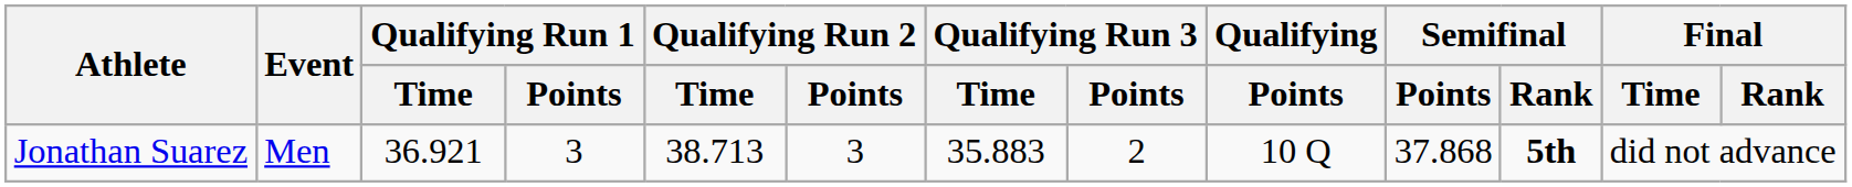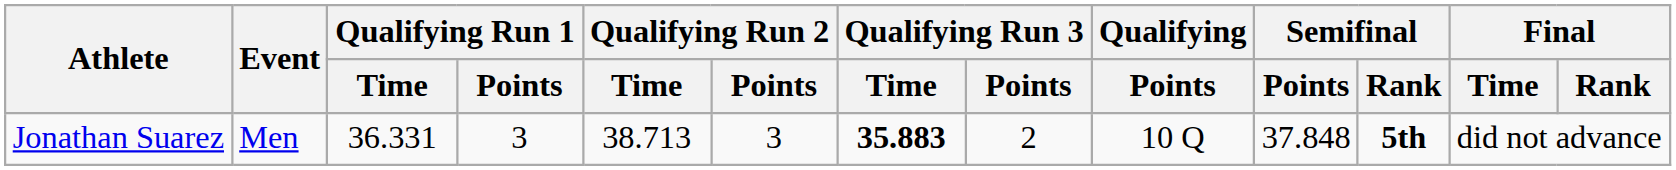 <table class="wikitable" style="font-size:90%;">
 <tr>
 <th rowspan=2>Athlete</th>
 <th rowspan=2>Event</th>
 <th colspan=2>Qualifying Run 1</th>
 <th colspan=2>Qualifying Run 2</th>
 <th colspan=2>Qualifying Run 3</th>
 <th>Qualifying</th>
 <th colspan=2>Semifinal</th>
 <th colspan=2>Final</th>
 </tr>
 <tr>
 <th>Time</th>
 <th>Points</th>
 <th>Time</th>
 <th>Points</th>
 <th>Time</th>
 <th>Points</th>
 <th>Points</th>
 <th>Points</th>
 <th>Rank</th>
 <th>Time</th>
 <th>Rank</th>
 </tr>
 <tr>
 <td><a href='#'>Jonathan Suarez</a></td>
 <td><a href='#'>Men</a></td>
-<td align=center>36.921</td>
+<td align=center>36.331</td>
 <td align=center>3</td>
 <td align=center>38.713</td>
 <td align=center>3</td>
-<td align=center>35.883</td>
+<td align=center><strong>35.883</strong></td>
 <td align=center>2</td>
 <td align=center>10 Q</td>
-<td align=center>37.868</td>
+<td align=center>37.848</td>
 <td align=center><strong>5th</strong></td>
 <td style="text-align:center;" colspan="2">did not advance</td>
 </tr>
 </table>
